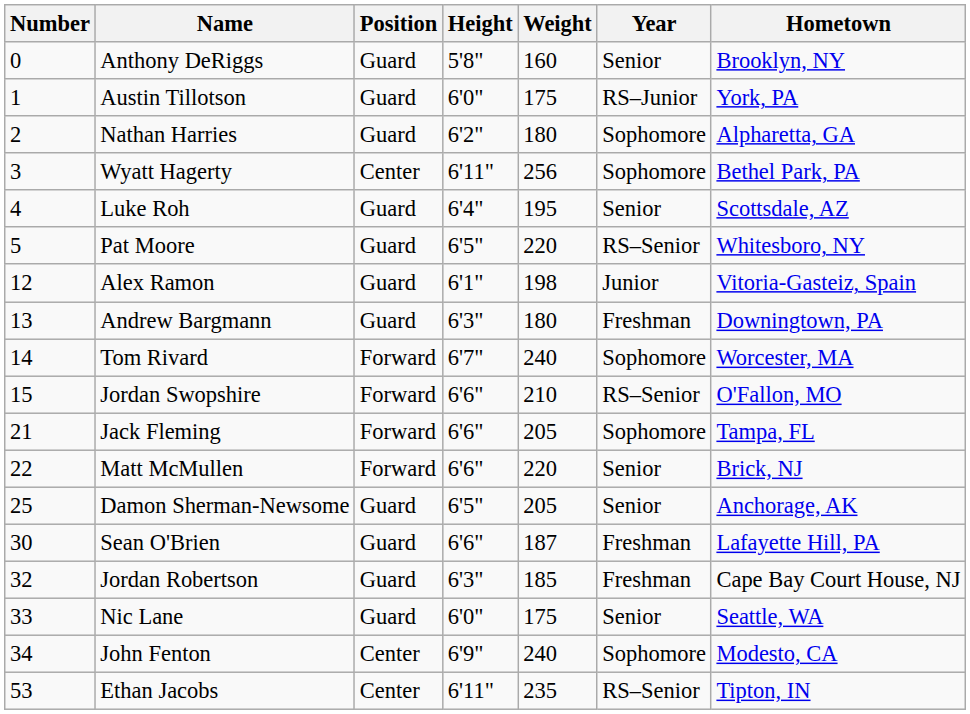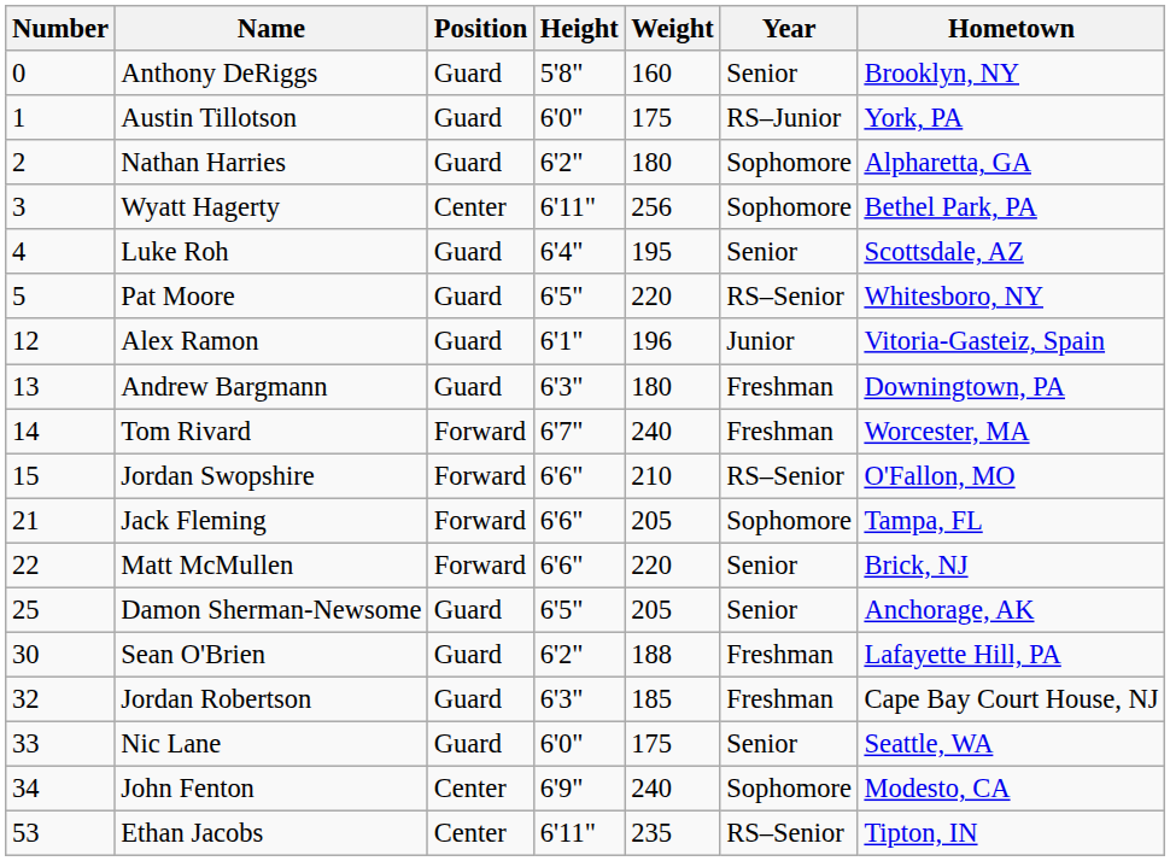 <table class="wikitable sortable " style="font-size: 95%;">
 <tr>
 <th>Number</th>
 <th>Name</th>
 <th>Position</th>
 <th>Height</th>
 <th>Weight</th>
 <th>Year</th>
 <th>Hometown</th>
 </tr>
 <tr>
 <td>0</td>
 <td>Anthony DeRiggs</td>
 <td>Guard</td>
 <td>5'8"</td>
 <td>160</td>
 <td>Senior</td>
 <td><a href='#'>Brooklyn, NY</a></td>
 </tr>
 <tr>
 <td>1</td>
 <td>Austin Tillotson</td>
 <td>Guard</td>
 <td>6'0"</td>
 <td>175</td>
 <td>RS–Junior</td>
 <td><a href='#'>York, PA</a></td>
 </tr>
 <tr>
 <td>2</td>
 <td>Nathan Harries</td>
 <td>Guard</td>
 <td>6'2"</td>
 <td>180</td>
 <td>Sophomore</td>
 <td><a href='#'>Alpharetta, GA</a></td>
 </tr>
 <tr>
 <td>3</td>
 <td>Wyatt Hagerty</td>
 <td>Center</td>
 <td>6'11"</td>
 <td>256</td>
 <td>Sophomore</td>
 <td><a href='#'>Bethel Park, PA</a></td>
 </tr>
 <tr>
 <td>4</td>
 <td>Luke Roh</td>
 <td>Guard</td>
 <td>6'4"</td>
 <td>195</td>
 <td>Senior</td>
 <td><a href='#'>Scottsdale, AZ</a></td>
 </tr>
 <tr>
 <td>5</td>
 <td>Pat Moore</td>
 <td>Guard</td>
 <td>6'5"</td>
 <td>220</td>
 <td>RS–Senior</td>
 <td><a href='#'>Whitesboro, NY</a></td>
 </tr>
 <tr>
 <td>12</td>
 <td>Alex Ramon</td>
 <td>Guard</td>
 <td>6'1"</td>
-<td>198</td>
+<td>196</td>
 <td>Junior</td>
 <td><a href='#'>Vitoria-Gasteiz, Spain</a></td>
 </tr>
 <tr>
 <td>13</td>
 <td>Andrew Bargmann</td>
 <td>Guard</td>
 <td>6'3"</td>
 <td>180</td>
 <td>Freshman</td>
 <td><a href='#'>Downingtown, PA</a></td>
 </tr>
 <tr>
 <td>14</td>
 <td>Tom Rivard</td>
 <td>Forward</td>
 <td>6'7"</td>
 <td>240</td>
-<td>Sophomore</td>
+<td>Freshman</td>
 <td><a href='#'>Worcester, MA</a></td>
 </tr>
 <tr>
 <td>15</td>
 <td>Jordan Swopshire</td>
 <td>Forward</td>
 <td>6'6"</td>
 <td>210</td>
 <td>RS–Senior</td>
 <td><a href='#'>O'Fallon, MO</a></td>
 </tr>
 <tr>
 <td>21</td>
 <td>Jack Fleming</td>
 <td>Forward</td>
 <td>6'6"</td>
 <td>205</td>
 <td>Sophomore</td>
 <td><a href='#'>Tampa, FL</a></td>
 </tr>
 <tr>
 <td>22</td>
 <td>Matt McMullen</td>
 <td>Forward</td>
 <td>6'6"</td>
 <td>220</td>
 <td>Senior</td>
 <td><a href='#'>Brick, NJ</a></td>
 </tr>
 <tr>
 <td>25</td>
 <td>Damon Sherman-Newsome</td>
 <td>Guard</td>
 <td>6'5"</td>
 <td>205</td>
 <td>Senior</td>
 <td><a href='#'>Anchorage, AK</a></td>
 </tr>
 <tr>
 <td>30</td>
 <td>Sean O'Brien</td>
 <td>Guard</td>
-<td>6'6"</td>
-<td>187</td>
+<td>6'2"</td>
+<td>188</td>
 <td>Freshman</td>
 <td><a href='#'>Lafayette Hill, PA</a></td>
 </tr>
 <tr>
 <td>32</td>
 <td>Jordan Robertson</td>
 <td>Guard</td>
 <td>6'3"</td>
 <td>185</td>
 <td>Freshman</td>
 <td>Cape Bay Court House, NJ</td>
 </tr>
 <tr>
 <td>33</td>
 <td>Nic Lane</td>
 <td>Guard</td>
 <td>6'0"</td>
 <td>175</td>
 <td>Senior</td>
 <td><a href='#'>Seattle, WA</a></td>
 </tr>
 <tr>
 <td>34</td>
 <td>John Fenton</td>
 <td>Center</td>
 <td>6'9"</td>
 <td>240</td>
 <td>Sophomore</td>
 <td><a href='#'>Modesto, CA</a></td>
 </tr>
 <tr>
 <td>53</td>
 <td>Ethan Jacobs</td>
 <td>Center</td>
 <td>6'11"</td>
 <td>235</td>
 <td>RS–Senior</td>
 <td><a href='#'>Tipton, IN</a></td>
 </tr>
 </table>
